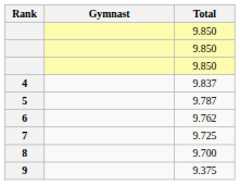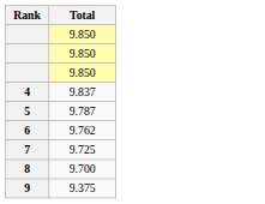 <table class="wikitable sortable" style="text-align:center; font-size:95%">
 <tr>
 <th scope="col" style="width:50px;">Rank</th>
-<th scope="col" style="width:180px;">Gymnast</th>
 <th scope="col" style="width:80px;">Total</th>
 </tr>
 <tr style="background:#fffcaf;">
 <th scope=row style="text-align:center"></th>
-<td style="text-align:left;"></td>
 <td>9.850</td>
 </tr>
 <tr style="background:#fffcaf;">
 <th scope=row style="text-align:center"></th>
-<td style="text-align:left;"></td>
 <td>9.850</td>
 </tr>
 <tr style="background:#fffcaf;">
 <th scope=row style="text-align:center"></th>
-<td style="text-align:left;"></td>
 <td>9.850</td>
 </tr>
 <tr>
 <th scope=row style="text-align:center">4</th>
-<td style="text-align:left;"></td>
 <td>9.837</td>
 </tr>
 <tr>
 <th scope=row style="text-align:center">5</th>
-<td style="text-align:left;"></td>
 <td>9.787</td>
 </tr>
 <tr>
 <th scope=row style="text-align:center">6</th>
-<td style="text-align:left;"></td>
 <td>9.762</td>
 </tr>
 <tr>
 <th scope=row style="text-align:center">7</th>
-<td style="text-align:left;"></td>
 <td>9.725</td>
 </tr>
 <tr>
 <th scope=row style="text-align:center">8</th>
-<td style="text-align:left;"></td>
 <td>9.700</td>
 </tr>
 <tr>
 <th scope=row style="text-align:center">9</th>
-<td style="text-align:left;"></td>
 <td>9.375</td>
 </tr>
 </table>
